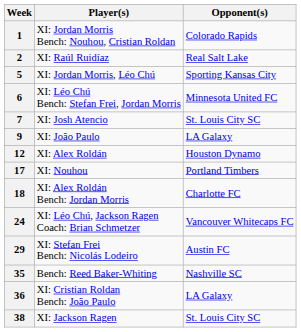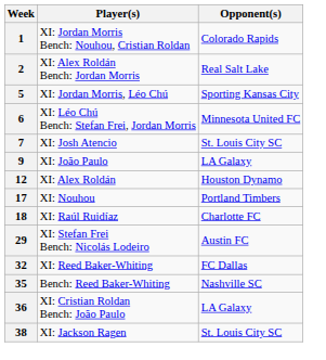 <table class="wikitable plainrowheaders">
 <tr>
 <th scope=col>Week</th>
 <th scope=col>Player(s)</th>
 <th scope=col>Opponent(s)</th>
 </tr>
 <tr>
 <th align="center">1</th>
 <td>XI: <a href='#'>Jordan Morris</a><br>Bench: <a href='#'>Nouhou</a>, <a href='#'>Cristian Roldan</a></td>
 <td><a href='#'>Colorado Rapids</a></td>
 </tr>
 <tr>
 <th align="center">2</th>
-<td>XI: <a href='#'>Raúl Ruidíaz</a></td>
+<td>XI: <a href='#'>Alex Roldán</a><br>Bench: <a href='#'>Jordan Morris</a></td>
 <td><a href='#'>Real Salt Lake</a></td>
 </tr>
 <tr>
 <th align="center">5</th>
 <td>XI: <a href='#'>Jordan Morris</a>, <a href='#'>Léo Chú</a></td>
 <td><a href='#'>Sporting Kansas City</a></td>
 </tr>
 <tr>
 <th align="center">6</th>
 <td>XI: <a href='#'>Léo Chú</a><br>Bench: <a href='#'>Stefan Frei</a>, <a href='#'>Jordan Morris</a></td>
 <td><a href='#'>Minnesota United FC</a></td>
 </tr>
 <tr>
 <th align="center">7</th>
 <td>XI: <a href='#'>Josh Atencio</a></td>
 <td><a href='#'>St. Louis City SC</a></td>
 </tr>
 <tr>
 <th align="center">9</th>
 <td>XI: <a href='#'>João Paulo</a></td>
 <td><a href='#'>LA Galaxy</a></td>
 </tr>
 <tr>
 <th align="center">12</th>
 <td>XI: <a href='#'>Alex Roldán</a></td>
 <td><a href='#'>Houston Dynamo</a></td>
 </tr>
 <tr>
 <th align="center">17</th>
 <td>XI: <a href='#'>Nouhou</a></td>
 <td><a href='#'>Portland Timbers</a></td>
 </tr>
 <tr>
 <th align="center">18</th>
-<td>XI: <a href='#'>Alex Roldán</a><br>Bench: <a href='#'>Jordan Morris</a></td>
+<td>XI: <a href='#'>Raúl Ruidíaz</a></td>
 <td><a href='#'>Charlotte FC</a></td>
-</tr>
-<tr>
-<th align="center">24</th>
-<td>XI: <a href='#'>Léo Chú</a>, <a href='#'>Jackson Ragen</a><br>Coach: <a href='#'>Brian Schmetzer</a></td>
-<td><a href='#'>Vancouver Whitecaps FC</a></td>
 </tr>
 <tr>
 <th align="center">29</th>
 <td>XI: <a href='#'>Stefan Frei</a><br>Bench: <a href='#'>Nicolás Lodeiro</a></td>
 <td><a href='#'>Austin FC</a></td>
+</tr>
+<tr>
+<th align="center">32</th>
+<td>XI: <a href='#'>Reed Baker-Whiting</a></td>
+<td><a href='#'>FC Dallas</a></td>
 </tr>
 <tr>
 <th align="center">35</th>
 <td>Bench: <a href='#'>Reed Baker-Whiting</a></td>
 <td><a href='#'>Nashville SC</a></td>
 </tr>
 <tr>
 <th align="center">36</th>
 <td>XI: <a href='#'>Cristian Roldan</a><br>Bench: <a href='#'>João Paulo</a></td>
 <td><a href='#'>LA Galaxy</a></td>
 </tr>
 <tr>
 <th align="center">38</th>
 <td>XI: <a href='#'>Jackson Ragen</a></td>
 <td><a href='#'>St. Louis City SC</a></td>
 </tr>
 </table>
